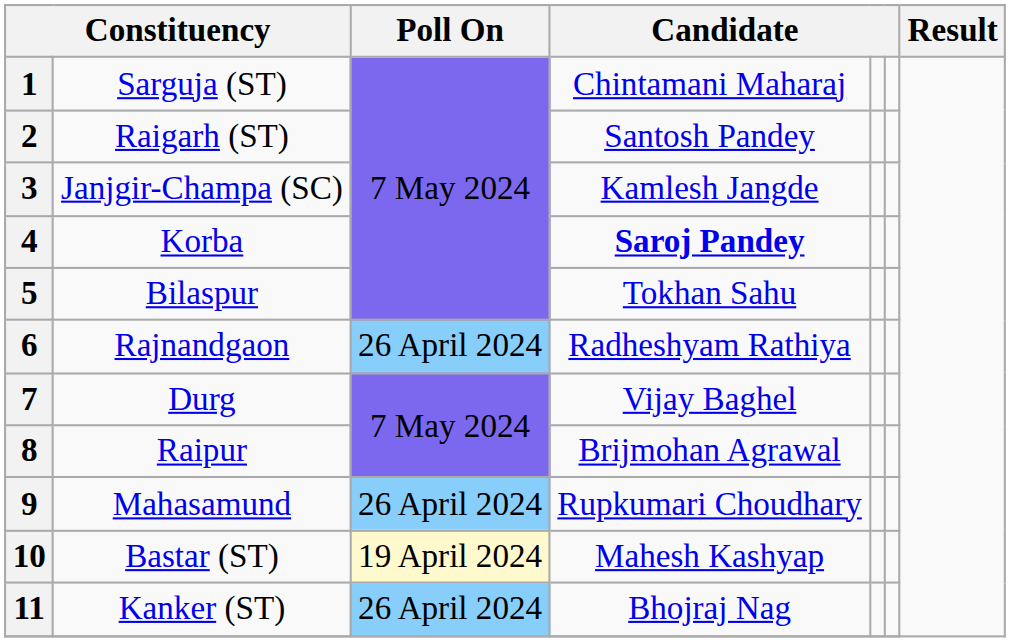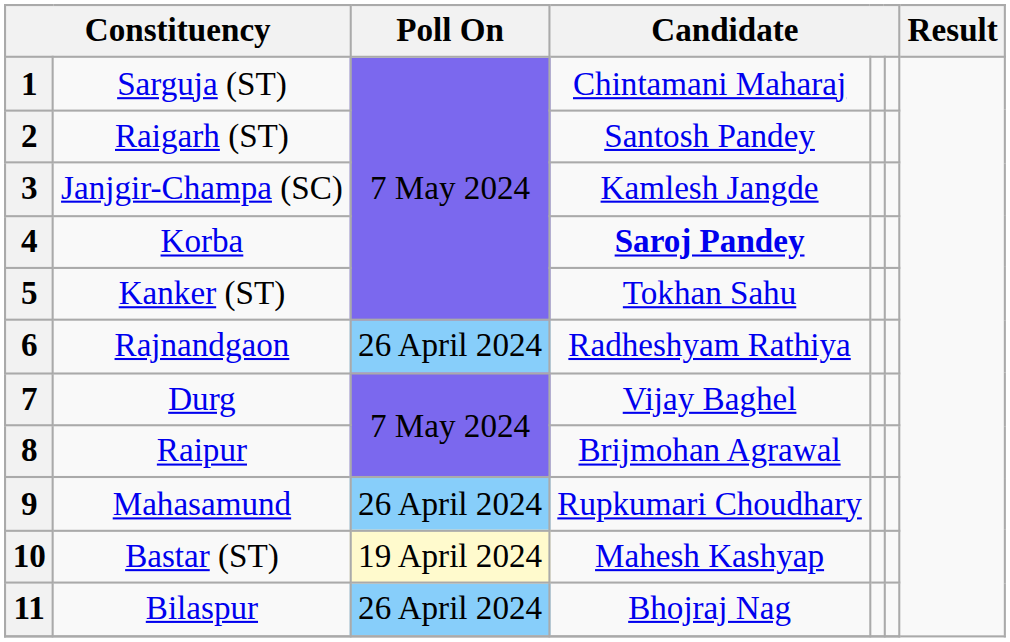 <table class="wikitable sortable" style="text-align:center;">
 <tr>
 <th colspan="2">Constituency</th>
 <th>Poll On</th>
 <th colspan="3">Candidate</th>
 <th>Result</th>
 </tr>
 <tr>
 <th>1</th>
 <td><a href='#'>Sarguja</a> (ST)</td>
 <td rowspan="5" bgcolor=#7B68EE>7 May 2024</td>
 <td><a href='#'>Chintamani Maharaj</a></td>
 <td></td>
 <td></td>
 </tr>
 <tr>
 <th>2</th>
 <td><a href='#'>Raigarh</a> (ST)</td>
 <td><a href='#'>Santosh Pandey</a></td>
 <td></td>
 <td></td>
 </tr>
 <tr>
 <th>3</th>
 <td><a href='#'>Janjgir-Champa</a> (SC)</td>
 <td><a href='#'>Kamlesh Jangde</a></td>
 <td></td>
 <td></td>
 </tr>
 <tr>
 <th>4</th>
 <td><a href='#'>Korba</a></td>
 <td><strong><a href='#'>Saroj Pandey</a></strong></td>
 <td></td>
 <td></td>
 </tr>
 <tr>
 <th>5</th>
-<td><a href='#'>Bilaspur</a></td>
+<td><a href='#'>Kanker</a> (ST)</td>
 <td><a href='#'>Tokhan Sahu</a></td>
 <td></td>
 <td></td>
 </tr>
 <tr>
 <th>6</th>
 <td><a href='#'>Rajnandgaon</a></td>
 <td bgcolor=#87CEFA>26 April 2024</td>
 <td><a href='#'>Radheshyam Rathiya</a></td>
 <td></td>
 <td></td>
 </tr>
 <tr>
 <th>7</th>
 <td><a href='#'>Durg</a></td>
 <td rowspan="2" bgcolor=#7B68EE>7 May 2024</td>
 <td><a href='#'>Vijay Baghel</a></td>
 <td></td>
 <td></td>
 </tr>
 <tr>
 <th>8</th>
 <td><a href='#'>Raipur</a></td>
 <td><a href='#'>Brijmohan Agrawal</a></td>
 <td></td>
 <td></td>
 </tr>
 <tr>
 <th>9</th>
 <td><a href='#'>Mahasamund</a></td>
 <td bgcolor=#87CEFA>26 April 2024</td>
 <td><a href='#'>Rupkumari Choudhary</a></td>
 <td></td>
 <td></td>
 </tr>
 <tr>
 <th>10</th>
 <td><a href='#'>Bastar</a> (ST)</td>
 <td bgcolor=#FFFACD>19 April 2024</td>
 <td><a href='#'>Mahesh Kashyap</a></td>
 <td></td>
 <td></td>
 </tr>
 <tr>
 <th>11</th>
-<td><a href='#'>Kanker</a> (ST)</td>
+<td><a href='#'>Bilaspur</a></td>
 <td bgcolor=#87CEFA>26 April 2024</td>
 <td><a href='#'>Bhojraj Nag</a></td>
 <td></td>
 <td></td>
 </tr>
 <tr>
 </tr>
 </table>
